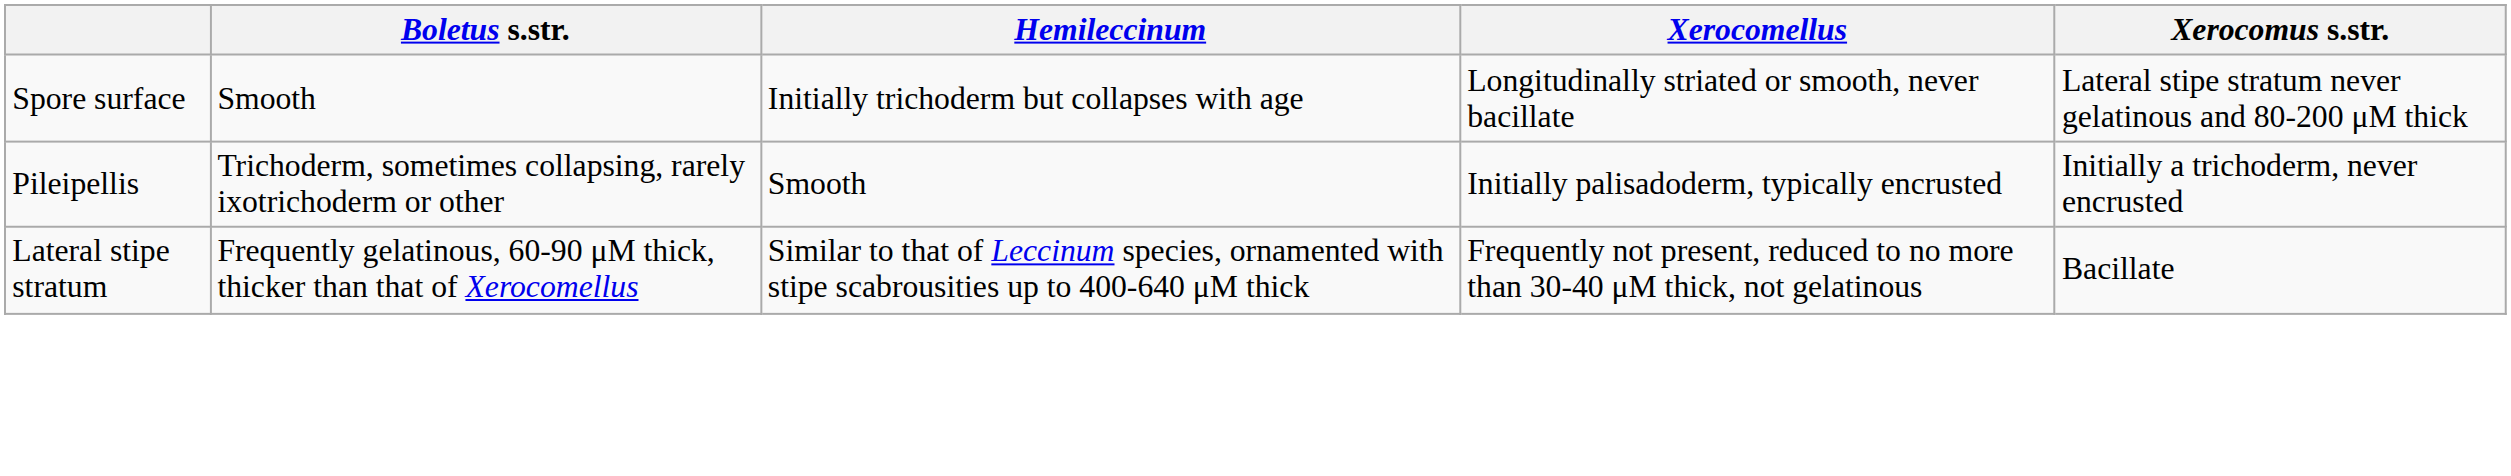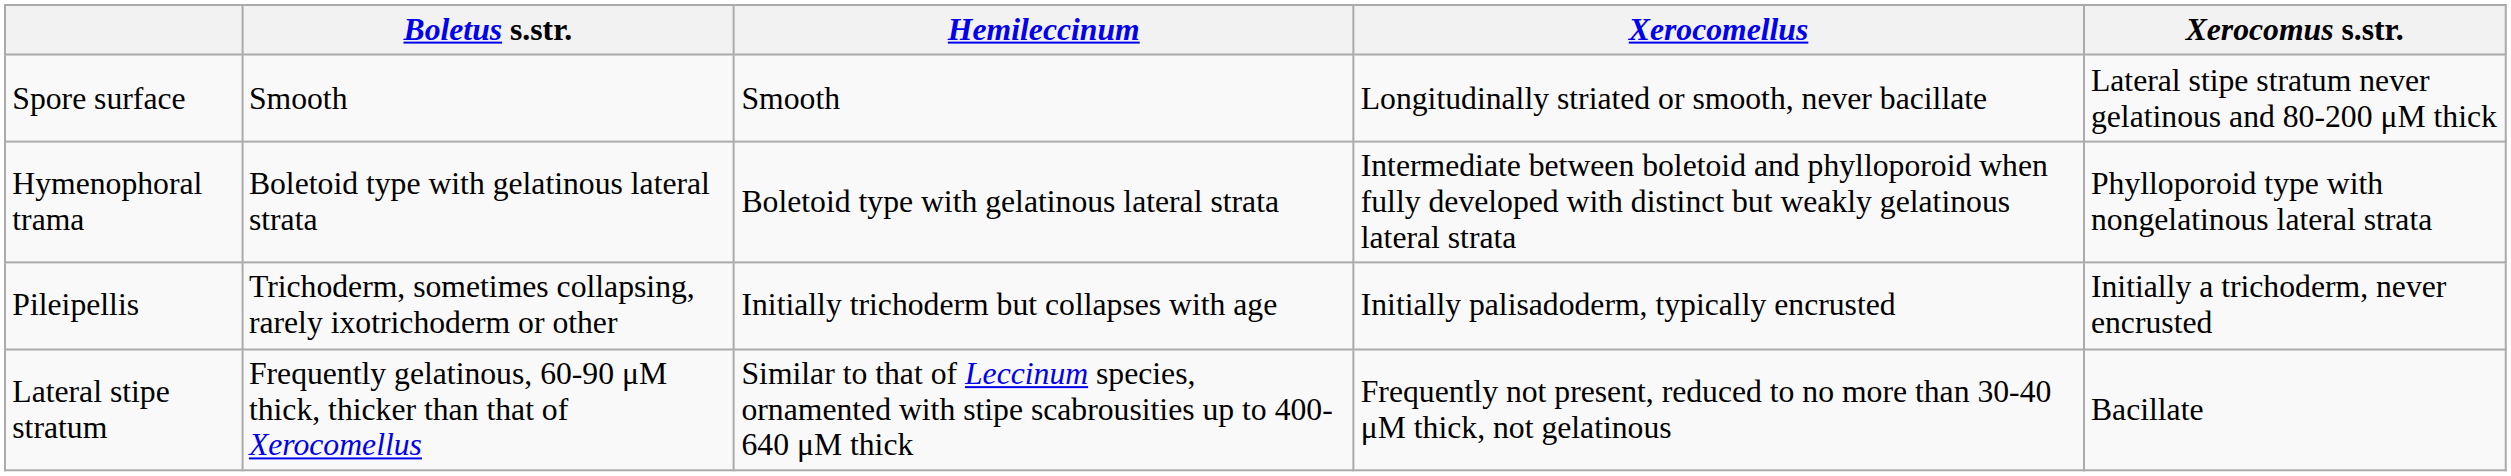 <table class="wikitable sortable" style="margin-left: auto; margin-right: auto; ">
 <tr>
 <th></th>
 <th><em><a href='#'>Boletus</a></em> s.str.</th>
 <th><em><a href='#'>Hemileccinum</a></em></th>
 <th><em><a href='#'>Xerocomellus</a></em></th>
 <th><em>Xerocomus</em> s.str.</th>
 </tr>
 <tr>
 <td>Spore surface</td>
 <td>Smooth</td>
-<td>Initially trichoderm but collapses with age</td>
+<td>Smooth</td>
 <td>Longitudinally striated or smooth, never bacillate</td>
 <td>Lateral stipe stratum never gelatinous and 80-200 μM thick</td>
 </tr>
 <tr>
+<td>Hymenophoral trama</td>
+<td>Boletoid type with gelatinous lateral strata</td>
+<td>Boletoid type with gelatinous lateral strata</td>
+<td>Intermediate between boletoid and phylloporoid when fully developed with distinct but weakly gelatinous lateral strata</td>
+<td>Phylloporoid type with nongelatinous lateral strata</td>
+</tr>
+<tr>
 <td>Pileipellis</td>
 <td>Trichoderm, sometimes collapsing, rarely ixotrichoderm or other</td>
-<td>Smooth</td>
+<td>Initially trichoderm but collapses with age</td>
 <td>Initially palisadoderm, typically encrusted</td>
 <td>Initially a trichoderm, never encrusted</td>
 </tr>
 <tr>
 <td>Lateral stipe stratum</td>
 <td>Frequently gelatinous, 60-90 μM thick, thicker than that of <em><a href='#'>Xerocomellus</a></em></td>
 <td>Similar to that of <em><a href='#'>Leccinum</a></em> species, ornamented with stipe scabrousities up to 400-640 μM thick</td>
 <td>Frequently not present, reduced to no more than 30-40 μM thick, not gelatinous</td>
 <td>Bacillate</td>
 </tr>
 </table>
